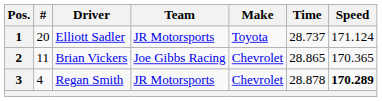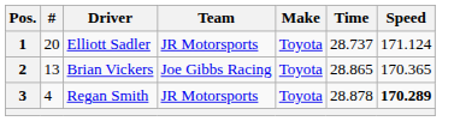 <table class="wikitable" style="font-size:95%">
 <tr>
 <th>Pos.</th>
 <th>#</th>
 <th>Driver</th>
 <th>Team</th>
 <th>Make</th>
 <th>Time</th>
 <th>Speed</th>
 </tr>
 <tr>
 <th>1</th>
 <td>20</td>
 <td><a href='#'>Elliott Sadler</a></td>
 <td><a href='#'>JR Motorsports</a></td>
 <td><a href='#'>Toyota</a></td>
 <td>28.737</td>
 <td>171.124</td>
 </tr>
 <tr>
 <th>2</th>
-<td>11</td>
+<td>13</td>
 <td><a href='#'>Brian Vickers</a></td>
 <td><a href='#'>Joe Gibbs Racing</a></td>
-<td><a href='#'>Chevrolet</a></td>
+<td><a href='#'>Toyota</a></td>
 <td>28.865</td>
 <td>170.365</td>
 </tr>
 <tr>
 <th>3</th>
 <td>4</td>
 <td><a href='#'>Regan Smith</a></td>
 <td><a href='#'>JR Motorsports</a></td>
-<td><a href='#'>Chevrolet</a></td>
+<td><a href='#'>Toyota</a></td>
 <td>28.878</td>
 <td><strong>170.289</strong></td>
 </tr>
 <tr>
 <th colspan="7"></th>
 </tr>
 </table>
